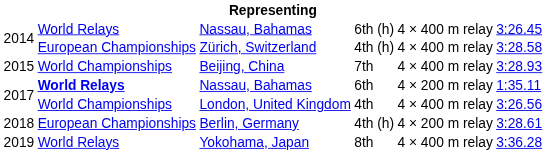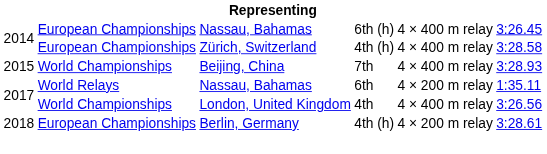 <table>
 <tr>
 <th colspan="6">Representing </th>
 </tr>
 <tr>
 <td rowspan=2>2014</td>
-<td><a href='#'>World Relays</a></td>
+<td><a href='#'>European Championships</a></td>
 <td><a href='#'>Nassau, Bahamas</a></td>
 <td>6th (h)</td>
 <td>4 × 400 m relay</td>
 <td><a href='#'>3:26.45</a></td>
 </tr>
 <tr>
 <td><a href='#'>European Championships</a></td>
 <td><a href='#'>Zürich, Switzerland</a></td>
 <td>4th (h)</td>
 <td>4 × 400 m relay</td>
 <td><a href='#'>3:28.58</a></td>
 </tr>
 <tr>
 <td>2015</td>
 <td><a href='#'>World Championships</a></td>
 <td><a href='#'>Beijing, China</a></td>
 <td>7th</td>
 <td>4 × 400 m relay</td>
 <td><a href='#'>3:28.93</a></td>
 </tr>
 <tr>
 <td rowspan=2>2017</td>
-<td><strong><a href='#'>World Relays</a></strong></td>
+<td><a href='#'>World Relays</a></td>
 <td><a href='#'>Nassau, Bahamas</a></td>
 <td>6th</td>
 <td>4 × 200 m relay</td>
 <td><a href='#'>1:35.11</a></td>
 </tr>
 <tr>
 <td><a href='#'>World Championships</a></td>
 <td><a href='#'>London, United Kingdom</a></td>
 <td>4th</td>
 <td>4 × 400 m relay</td>
 <td><a href='#'>3:26.56</a></td>
 </tr>
 <tr>
 <td>2018</td>
 <td><a href='#'>European Championships</a></td>
 <td><a href='#'>Berlin, Germany</a></td>
 <td>4th (h)</td>
 <td>4 × 200 m relay</td>
 <td><a href='#'>3:28.61</a></td>
 </tr>
-<tr>
-<td>2019</td>
-<td><a href='#'>World Relays</a></td>
-<td><a href='#'>Yokohama, Japan</a></td>
-<td>8th</td>
-<td>4 × 400 m relay</td>
-<td><a href='#'>3:36.28</a></td>
-</tr>
 </table>
